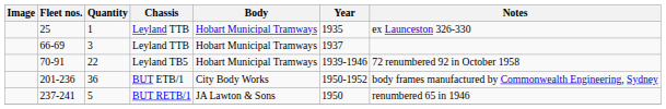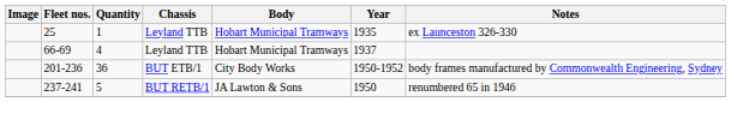 <table class="wikitable sortable">
 <tr style="background:#E0E0E0;">
 <th>Image</th>
 <th>Fleet nos.</th>
 <th>Quantity</th>
 <th>Chassis</th>
 <th>Body</th>
 <th>Year</th>
 <th>Notes</th>
 </tr>
 <tr>
 <td></td>
 <td>25</td>
 <td>1</td>
 <td><a href='#'>Leyland</a> TTB</td>
 <td><a href='#'>Hobart Municipal Tramways</a></td>
 <td>1935</td>
 <td>ex <a href='#'>Launceston</a> 326-330</td>
 </tr>
 <tr>
 <td></td>
 <td>66-69</td>
-<td>3</td>
+<td>4</td>
 <td>Leyland TTB</td>
 <td>Hobart Municipal Tramways</td>
 <td>1937</td>
 <td></td>
-</tr>
-<tr>
-<td></td>
-<td>70-91</td>
-<td>22</td>
-<td>Leyland TB5</td>
-<td>Hobart Municipal Tramways</td>
-<td>1939-1946</td>
-<td>72 renumbered 92 in October 1958</td>
 </tr>
 <tr>
 <td></td>
 <td>201-236</td>
 <td>36</td>
 <td><a href='#'>BUT</a> ETB/1</td>
 <td>City Body Works</td>
 <td>1950-1952</td>
 <td>body frames manufactured by <a href='#'>Commonwealth Engineering</a>, <a href='#'>Sydney</a></td>
 </tr>
 <tr>
 <td></td>
 <td>237-241</td>
 <td>5</td>
 <td><a href='#'>BUT RETB/1</a></td>
 <td>JA Lawton & Sons</td>
 <td>1950</td>
 <td>renumbered 65 in 1946</td>
 </tr>
 <tr>
 </tr>
 </table>
